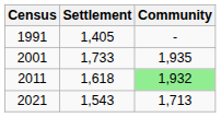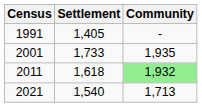 <table class="wikitable" style="text-align:center">
 <tr>
 <th>Census</th>
 <th>Settlement</th>
 <th>Community</th>
 </tr>
 <tr>
 <td>1991</td>
 <td>1,405</td>
 <td>-</td>
 </tr>
 <tr>
 <td>2001</td>
 <td>1,733</td>
 <td>1,935</td>
 </tr>
 <tr>
 <td>2011</td>
 <td>1,618</td>
 <td style="background: lightgreen;">1,932</td>
 </tr>
 <tr>
 <td>2021</td>
-<td>1,543</td>
+<td>1,540</td>
 <td>1,713</td>
 </tr>
 </table>
